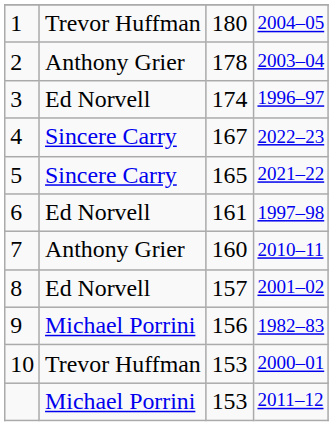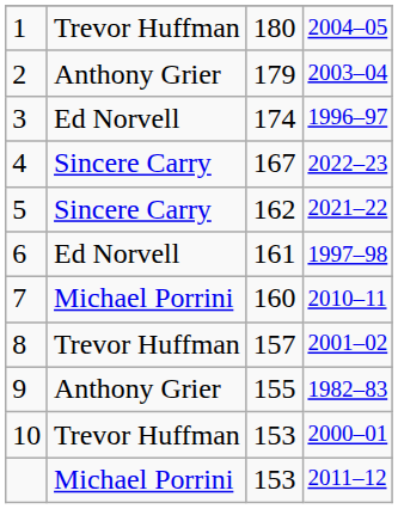 <table class="wikitable">
 <tr>
 </tr>
 <tr>
 <td>1</td>
 <td>Trevor Huffman</td>
 <td>180</td>
 <td style="font-size:80%;"><a href='#'>2004–05</a></td>
 </tr>
 <tr>
 <td>2</td>
 <td>Anthony Grier</td>
-<td>178</td>
+<td>179</td>
 <td style="font-size:80%;"><a href='#'>2003–04</a></td>
 </tr>
 <tr>
 <td>3</td>
 <td>Ed Norvell</td>
 <td>174</td>
 <td style="font-size:80%;"><a href='#'>1996–97</a></td>
 </tr>
 <tr>
 <td>4</td>
 <td><a href='#'>Sincere Carry</a></td>
 <td>167</td>
 <td style="font-size:80%;"><a href='#'>2022–23</a></td>
 </tr>
 <tr>
 <td>5</td>
 <td><a href='#'>Sincere Carry</a></td>
-<td>165</td>
+<td>162</td>
 <td style="font-size:80%;"><a href='#'>2021–22</a></td>
 </tr>
 <tr>
 <td>6</td>
 <td>Ed Norvell</td>
 <td>161</td>
 <td style="font-size:80%;"><a href='#'>1997–98</a></td>
 </tr>
 <tr>
 <td>7</td>
-<td>Anthony Grier</td>
+<td><a href='#'>Michael Porrini</a></td>
 <td>160</td>
 <td style="font-size:80%;"><a href='#'>2010–11</a></td>
 </tr>
 <tr>
 <td>8</td>
-<td>Ed Norvell</td>
+<td>Trevor Huffman</td>
 <td>157</td>
 <td style="font-size:80%;"><a href='#'>2001–02</a></td>
 </tr>
 <tr>
 <td>9</td>
-<td><a href='#'>Michael Porrini</a></td>
-<td>156</td>
+<td>Anthony Grier</td>
+<td>155</td>
 <td style="font-size:80%;"><a href='#'>1982–83</a></td>
 </tr>
 <tr>
 <td>10</td>
 <td>Trevor Huffman</td>
 <td>153</td>
 <td style="font-size:80%;"><a href='#'>2000–01</a></td>
 </tr>
 <tr>
 <td></td>
 <td><a href='#'>Michael Porrini</a></td>
 <td>153</td>
 <td style="font-size:80%;"><a href='#'>2011–12</a></td>
 </tr>
 </table>
